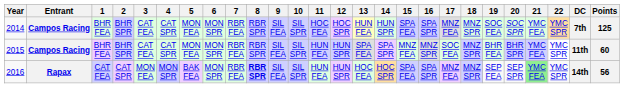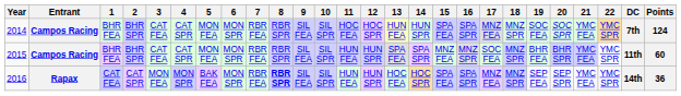 <table class="wikitable" style="text-align:center; font-size:85%">
 <tr>
 <th>Year</th>
 <th>Entrant</th>
 <th>1</th>
 <th>2</th>
 <th>3</th>
 <th>4</th>
 <th>5</th>
 <th>6</th>
 <th>7</th>
 <th>8</th>
 <th>9</th>
 <th>10</th>
 <th>11</th>
 <th>12</th>
 <th>13</th>
 <th>14</th>
 <th>15</th>
 <th>16</th>
 <th>17</th>
 <th>18</th>
 <th>19</th>
 <th>20</th>
 <th>21</th>
 <th>22</th>
 <th>DC</th>
 <th>Points</th>
 </tr>
 <tr>
 <td><a href='#'>2014</a></td>
 <th nowrap><a href='#'>Campos Racing</a></th>
 <td style="background:#DFFFDF;"><a href='#'>BHR<br>FEA</a><br></td>
 <td style="background:#CFCFFF;"><a href='#'>BHR<br>SPR</a><br></td>
 <td style="background:#DFFFDF;"><a href='#'>CAT<br>FEA</a><br></td>
 <td style="background:#DFFFDF;"><a href='#'>CAT<br>SPR</a><br></td>
 <td style="background:#DFFFDF;"><a href='#'>MON<br>FEA</a><br></td>
 <td style="background:#DFFFDF;"><a href='#'>MON<br>SPR</a><br></td>
 <td style="background:#DFFFDF;"><a href='#'>RBR<br>FEA</a><br></td>
 <td style="background:#CFCFFF;"><a href='#'>RBR<br>SPR</a><br></td>
 <td style="background:#CFCFFF;"><a href='#'>SIL<br>FEA</a><br></td>
 <td style="background:#CFCFFF;"><a href='#'>SIL<br>SPR</a><br></td>
 <td style="background:#CFCFFF;"><a href='#'>HOC<br>FEA</a><br></td>
 <td style="background:#EFCFFF;"><a href='#'>HOC<br>SPR</a><br></td>
 <td style="background:#FFFFBF;"><a href='#'>HUN<br>FEA</a><br></td>
 <td style="background:#DFFFDF;"><a href='#'>HUN<br>SPR</a><br></td>
 <td style="background:#CFCFFF;"><a href='#'>SPA<br>FEA</a><br></td>
 <td style="background:#CFCFFF;"><a href='#'>SPA<br>SPR</a><br></td>
 <td style="background:#DFDFDF;"><a href='#'>MNZ<br>FEA</a><br></td>
 <td style="background:#DFFFDF;"><a href='#'>MNZ<br>SPR</a><br></td>
 <td style="background:#DFFFDF;"><a href='#'>SOC<br>FEA</a><br></td>
 <td style="background:#DFFFDF;"><em><a href='#'>SOC<br>SPR</a></em><br></td>
 <td style="background:#DFFFDF;"><a href='#'>YMC<br>FEA</a><br></td>
 <td style="background:#FFDF9F;"><a href='#'>YMC<br>SPR</a><br></td>
 <th>7th</th>
-<th>125</th>
+<th>124</th>
 </tr>
 <tr>
 <td><a href='#'>2015</a></td>
 <th nowrap><a href='#'>Campos Racing</a></th>
 <td style="background:#EFCFFF;"><a href='#'>BHR<br>FEA</a><br></td>
 <td style="background:#CFCFFF;"><a href='#'>BHR<br>SPR</a><br></td>
 <td style="background:#DFFFDF;"><a href='#'>CAT<br>FEA</a><br></td>
 <td style="background:#DFFFDF;"><a href='#'>CAT<br>SPR</a><br></td>
 <td style="background:#DFFFDF;"><a href='#'>MON<br>FEA</a><br></td>
 <td style="background:#DFFFDF;"><a href='#'>MON<br>SPR</a><br></td>
 <td style="background:#DFFFDF;"><a href='#'>RBR<br>FEA</a><br></td>
 <td style="background:#CFCFFF;"><a href='#'>RBR<br>SPR</a><br></td>
 <td style="background:#CFCFFF;"><a href='#'>SIL<br>FEA</a><br></td>
 <td style="background:#CFCFFF;"><a href='#'>SIL<br>SPR</a><br></td>
 <td style="background:#CFCFFF;"><a href='#'>HUN<br>FEA</a><br></td>
 <td style="background:#CFCFFF;"><a href='#'>HUN<br>SPR</a><br></td>
 <td style="background:#DFDFDF;"><a href='#'>SPA<br>FEA</a><br></td>
 <td style="background:#EFCFFF;"><a href='#'>SPA<br>SPR</a><br></td>
 <td style="background:#DFFFDF;"><a href='#'>MNZ<br>FEA</a><br></td>
 <td style="background:#DFDFDF;"><a href='#'>MNZ<br>SPR</a><br></td>
 <td style="background:#DFFFDF;"><a href='#'>SOC<br>FEA</a><br></td>
 <td style="background:#CFCFFF;"><a href='#'>MNZ<br>SPR</a><br></td>
 <td style="background:#DFFFDF;"><a href='#'>BHR<br>FEA</a><br></td>
 <td style="background:#CFCFFF;"><a href='#'>BHR<br>SPR</a><br></td>
 <td style="background:#CFCFFF;"><a href='#'>YMC<br>FEA</a><br></td>
 <td style="background:#FFFFFF;"><a href='#'>YMC<br>SPR</a><br></td>
 <th>11th</th>
 <th>60</th>
 </tr>
 <tr>
 <td><a href='#'>2016</a></td>
 <th><a href='#'>Rapax</a></th>
 <td style="background:#CFCFFF;"><a href='#'>CAT<br>FEA</a><br></td>
 <td style="background:#EFCFFF;"><a href='#'>CAT<br>SPR</a><br></td>
 <td style="background:#DFFFDF;"><a href='#'>MON<br>FEA</a><br></td>
 <td style="background:#CFCFFF;"><a href='#'>MON<br>SPR</a><br></td>
 <td style="background:#EFCFFF;"><a href='#'>BAK<br>FEA</a><br></td>
 <td style="background:#DFFFDF;"><a href='#'>MON<br>SPR</a><br></td>
 <td style="background:#DFFFDF;"><a href='#'>RBR<br>FEA</a><br></td>
 <td style="background:#CFCFFF;"><strong><a href='#'>RBR<br>SPR</a><br></strong></td>
 <td style="background:#CFCFFF;"><a href='#'>SIL<br>FEA</a><br></td>
 <td style="background:#CFCFFF;"><a href='#'>SIL<br>SPR</a><br></td>
 <td style="background:#DFFFDF;"><a href='#'>HUN<br>FEA</a><br></td>
 <td style="background:#EFCFFF;"><a href='#'>HUN<br>SPR</a><br></td>
 <td style="background:#DFFFDF;"><a href='#'>HOC<br>FEA</a><br></td>
 <td style="background:#FFDF9F;"><a href='#'>HOC<br>SPR</a><br></td>
 <td style="background:#CFCFFF;"><a href='#'>SPA<br>FEA</a><br></td>
 <td style="background:#CFCFFF;"><a href='#'>SPA<br>SPR</a><br></td>
 <td style="background:#EFCFFF;"><a href='#'>MNZ<br>FEA</a><br></td>
 <td style="background:#CFCFFF;"><a href='#'>MNZ<br>SPR</a><br></td>
 <td><a href='#'>SEP<br>FEA</a></td>
 <td><a href='#'>SEP<br>SPR</a></td>
-<td style="background: lightgreen;"><a href='#'>YMC<br>FEA</a></td>
+<td><a href='#'>YMC<br>FEA</a></td>
 <td><a href='#'>YMC<br>SPR</a></td>
 <th>14th</th>
-<th>56</th>
+<th>36</th>
 </tr>
 </table>
